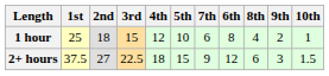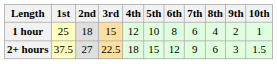 <table class="wikitable" style="font-size:85%; text-align:center;">
 <tr>
 <th>Length</th>
 <th>1st</th>
 <th>2nd</th>
 <th>3rd</th>
 <th>4th</th>
 <th>5th</th>
+<th>6th</th>
 <th>7th</th>
-<th>6th</th>
 <th>8th</th>
 <th>9th</th>
 <th>10th</th>
 </tr>
 <tr>
 <th>1 hour</th>
 <td style="background:#ffffbf;">25</td>
 <td style="background:#dfdfdf;">18</td>
 <td style="background:#ffdf9f;">15</td>
 <td style="background:#dfffdf;">12</td>
 <td style="background:#dfffdf;">10</td>
+<td style="background:#dfffdf;">8</td>
 <td style="background:#dfffdf;">6</td>
-<td style="background:#dfffdf;">8</td>
 <td style="background:#dfffdf;">4</td>
 <td style="background:#dfffdf;">2</td>
 <td style="background:#dfffdf;">1</td>
 </tr>
 <tr>
 <th>2+ hours</th>
 <td style="background:#ffffbf;">37.5</td>
 <td style="background:#dfdfdf;">27</td>
 <td style="background:#ffdf9f;">22.5</td>
 <td style="background:#dfffdf;">18</td>
 <td style="background:#dfffdf;">15</td>
+<td style="background:#dfffdf;">12</td>
 <td style="background:#dfffdf;">9</td>
-<td style="background:#dfffdf;">12</td>
 <td style="background:#dfffdf;">6</td>
 <td style="background:#dfffdf;">3</td>
 <td style="background:#dfffdf;">1.5</td>
 </tr>
 </table>
